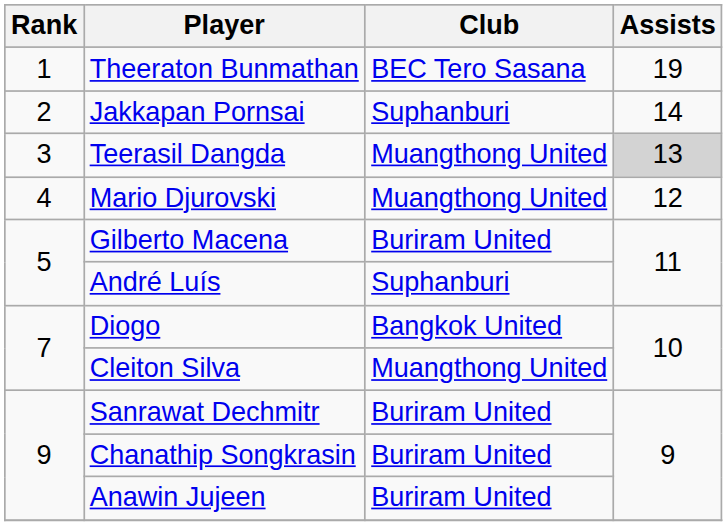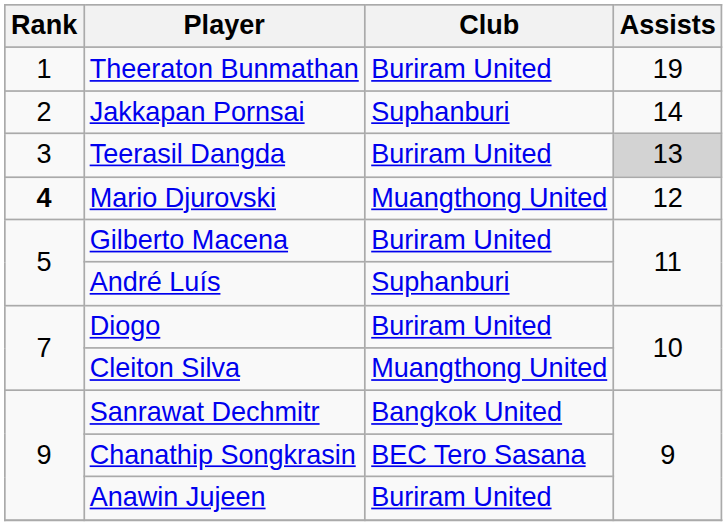 <table class="wikitable" style="text-align:center">
 <tr>
 <th>Rank</th>
 <th>Player</th>
 <th>Club</th>
 <th>Assists</th>
 </tr>
 <tr>
 <td>1</td>
 <td align="left"> <a href='#'>Theeraton Bunmathan</a></td>
-<td align="left"><a href='#'>BEC Tero Sasana</a></td>
+<td align="left"><a href='#'>Buriram United</a></td>
 <td>19</td>
 </tr>
 <tr>
 <td>2</td>
 <td align="left"> <a href='#'>Jakkapan Pornsai</a></td>
 <td align="left"><a href='#'>Suphanburi</a></td>
 <td>14</td>
 </tr>
 <tr>
 <td>3</td>
 <td align="left"> <a href='#'>Teerasil Dangda</a></td>
-<td align="left"><a href='#'>Muangthong United</a></td>
+<td align="left"><a href='#'>Buriram United</a></td>
 <td style="background: lightgrey;">13</td>
 </tr>
 <tr>
-<td>4</td>
+<td><strong>4</strong></td>
 <td align="left"> <a href='#'>Mario Djurovski</a></td>
 <td align="left"><a href='#'>Muangthong United</a></td>
 <td>12</td>
 </tr>
 <tr>
 <td rowspan="2">5</td>
 <td align="left"> <a href='#'>Gilberto Macena</a></td>
 <td align="left"><a href='#'>Buriram United</a></td>
 <td rowspan="2">11</td>
 </tr>
 <tr>
 <td align="left"> <a href='#'>André Luís</a></td>
 <td align="left"><a href='#'>Suphanburi</a></td>
 </tr>
 <tr>
 <td rowspan="2">7</td>
 <td align="left"> <a href='#'>Diogo</a></td>
-<td align="left"><a href='#'>Bangkok United</a></td>
+<td align="left"><a href='#'>Buriram United</a></td>
 <td rowspan="2">10</td>
 </tr>
 <tr>
 <td align="left"> <a href='#'>Cleiton Silva</a></td>
 <td align="left"><a href='#'>Muangthong United</a></td>
 </tr>
 <tr>
 <td rowspan="3">9</td>
 <td align="left"> <a href='#'>Sanrawat Dechmitr</a></td>
-<td align="left"><a href='#'>Buriram United</a></td>
+<td align="left"><a href='#'>Bangkok United</a></td>
 <td rowspan="3">9</td>
 </tr>
 <tr>
 <td align="left"> <a href='#'>Chanathip Songkrasin</a></td>
-<td align="left"><a href='#'>Buriram United</a></td>
+<td align="left"><a href='#'>BEC Tero Sasana</a></td>
 </tr>
 <tr>
 <td align="left"> <a href='#'>Anawin Jujeen</a></td>
 <td align="left"><a href='#'>Buriram United</a></td>
 </tr>
 <tr>
 </tr>
 </table>
